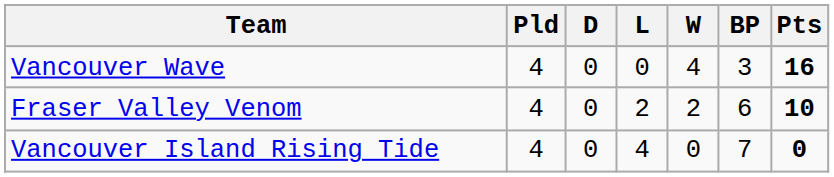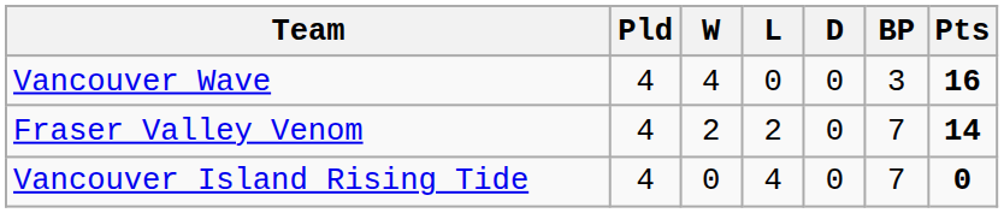 <table class="wikitable" style="text-align: center;">
 <tr>
 <th width="250">Team</th>
 <th width="20">Pld</th>
+<th width="20">W</th>
+<th width="20">L</th>
 <th width="20">D</th>
-<th width="20">L</th>
-<th width="20">W</th>
 <th width="20">BP</th>
 <th width="20">Pts</th>
 </tr>
 <tr>
 <td align=left><a href='#'>Vancouver Wave</a></td>
 <td>4</td>
+<td>4</td>
 <td>0</td>
 <td>0</td>
-<td>4</td>
 <td>3</td>
 <td><strong>16</strong></td>
 </tr>
 <tr>
 <td align=left><a href='#'>Fraser Valley Venom</a></td>
 <td>4</td>
-<td>0</td>
 <td>2</td>
 <td>2</td>
-<td>6</td>
-<td><strong>10</strong></td>
+<td>0</td>
+<td>7</td>
+<td><strong>14</strong></td>
 </tr>
 <tr>
 <td align=left><a href='#'>Vancouver Island Rising Tide</a></td>
 <td>4</td>
 <td>0</td>
 <td>4</td>
 <td>0</td>
 <td>7</td>
 <td><strong>0</strong></td>
 </tr>
 </table>
